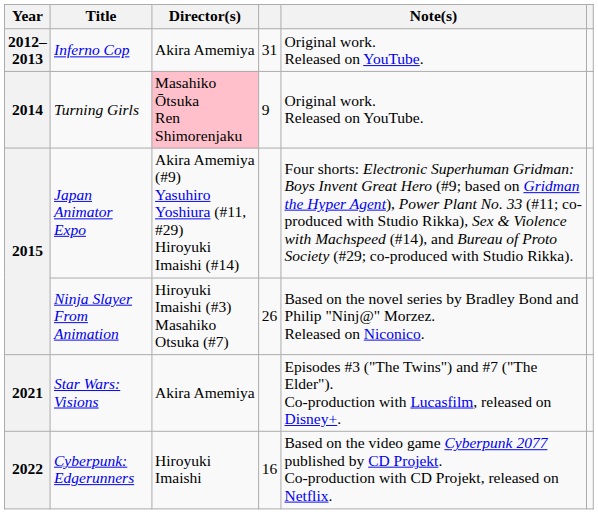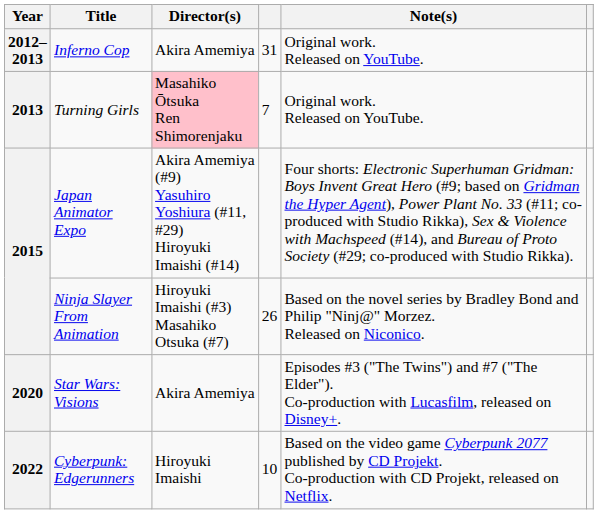 <table class="wikitable sortable plainrowheaders">
 <tr>
 <th scope="col" class="unsortable" width=10>Year</th>
 <th scope="col">Title</th>
 <th scope="col">Director(s)</th>
 <th scope="col"></th>
 <th scope="col" class="unsortable">Note(s)</th>
 <th scope="col" class="unsortable"></th>
 </tr>
 <tr>
 <th scope="row">2012–2013</th>
 <td><em><a href='#'>Inferno Cop</a></em></td>
 <td>Akira Amemiya</td>
 <td>31</td>
 <td style="text-align: left">Original work.<br>Released on <a href='#'>YouTube</a>.</td>
 <td></td>
 </tr>
 <tr>
-<th scope="row">2014</th>
+<th scope="row">2013</th>
 <td><em>Turning Girls</em></td>
 <td style="background: pink;">Masahiko Ōtsuka<br>Ren Shimorenjaku</td>
-<td>9</td>
+<td>7</td>
 <td style="text-align: left">Original work.<br>Released on YouTube.</td>
 <td></td>
 </tr>
 <tr>
 <th rowspan="2" scope="row">2015</th>
 <td><em><a href='#'>Japan Animator Expo</a></em></td>
 <td>Akira Amemiya (#9)<br><a href='#'>Yasuhiro Yoshiura</a> (#11, #29)<br>Hiroyuki Imaishi (#14)</td>
 <td></td>
 <td>Four shorts: <em>Electronic Superhuman Gridman: Boys Invent Great Hero</em> (#9; based on <em><a href='#'>Gridman the Hyper Agent</a></em>), <em>Power Plant No. 33</em> (#11; co-produced with Studio Rikka), <em>Sex & Violence with Machspeed</em> (#14), and <em>Bureau of Proto Society</em> (#29; co-produced with Studio Rikka).</td>
 <td></td>
 </tr>
 <tr>
 <td><em><a href='#'>Ninja Slayer From Animation</a></em></td>
 <td>Hiroyuki Imaishi (#3)<br>Masahiko Otsuka (#7)</td>
 <td>26</td>
 <td style="text-align: left">Based on the novel series by Bradley Bond and Philip "Ninj@" Morzez.<br>Released on <a href='#'>Niconico</a>.</td>
 <td></td>
 </tr>
 <tr>
-<th scope="row">2021</th>
+<th scope="row">2020</th>
 <td><em><a href='#'>Star Wars: Visions</a></em></td>
 <td>Akira Amemiya</td>
 <td></td>
 <td style="text-align: left">Episodes #3 ("The Twins") and #7 ("The Elder").<br>Co-production with <a href='#'>Lucasfilm</a>, released on <a href='#'>Disney+</a>.</td>
 <td></td>
 </tr>
 <tr>
 <th scope="row">2022</th>
 <td><em><a href='#'>Cyberpunk: Edgerunners</a></em></td>
 <td>Hiroyuki Imaishi</td>
-<td>16</td>
+<td>10</td>
 <td style="text-align: left">Based on the video game <em><a href='#'>Cyberpunk 2077</a></em> published by <a href='#'>CD Projekt</a>.<br>Co-production with CD Projekt, released on <a href='#'>Netflix</a>.</td>
 <td></td>
 </tr>
 </table>
